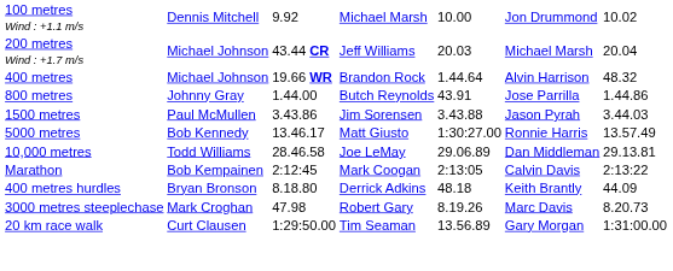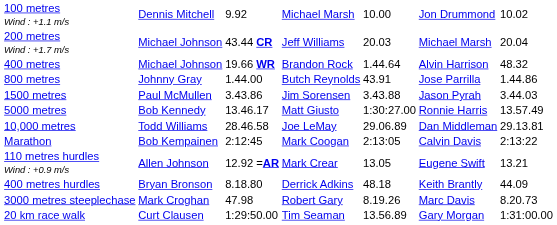 <table>
 <tr>
 <td><a href='#'>100 metres</a><br><small><em>Wind : +1.1 m/s</em></small></td>
 <td><a href='#'>Dennis Mitchell</a></td>
 <td>9.92</td>
 <td><a href='#'>Michael Marsh</a></td>
 <td>10.00</td>
 <td><a href='#'>Jon Drummond</a></td>
 <td>10.02</td>
 </tr>
 <tr>
 <td><a href='#'>200 metres</a><br><small><em>Wind : +1.7 m/s</em></small></td>
 <td><a href='#'>Michael Johnson</a></td>
 <td>43.44  <strong><a href='#'>CR</a></strong></td>
 <td><a href='#'>Jeff Williams</a></td>
 <td>20.03</td>
 <td><a href='#'>Michael Marsh</a></td>
 <td>20.04</td>
 </tr>
 <tr>
 <td><a href='#'>400 metres</a></td>
 <td><a href='#'>Michael Johnson</a></td>
 <td>19.66 <strong><a href='#'>WR</a></strong></td>
 <td><a href='#'>Brandon Rock</a></td>
 <td>1.44.64</td>
 <td><a href='#'>Alvin Harrison</a></td>
 <td>48.32</td>
 </tr>
 <tr>
 <td><a href='#'>800 metres</a></td>
 <td><a href='#'>Johnny Gray</a></td>
 <td>1.44.00</td>
 <td><a href='#'>Butch Reynolds</a></td>
 <td>43.91</td>
 <td><a href='#'>Jose Parrilla</a></td>
 <td>1.44.86</td>
 </tr>
 <tr>
 <td><a href='#'>1500 metres</a></td>
 <td><a href='#'>Paul McMullen</a></td>
 <td>3.43.86</td>
 <td><a href='#'>Jim Sorensen</a></td>
 <td>3.43.88</td>
 <td><a href='#'>Jason Pyrah</a></td>
 <td>3.44.03</td>
 </tr>
 <tr>
 <td><a href='#'>5000 metres</a></td>
 <td><a href='#'>Bob Kennedy</a></td>
 <td>13.46.17</td>
 <td><a href='#'>Matt Giusto</a></td>
 <td>1:30:27.00</td>
 <td><a href='#'>Ronnie Harris</a></td>
 <td>13.57.49</td>
 </tr>
 <tr>
 <td><a href='#'>10,000 metres</a></td>
 <td><a href='#'>Todd Williams</a></td>
 <td>28.46.58</td>
 <td><a href='#'>Joe LeMay</a></td>
 <td>29.06.89</td>
 <td><a href='#'>Dan Middleman</a></td>
 <td>29.13.81</td>
 </tr>
 <tr>
 <td><a href='#'>Marathon</a></td>
 <td><a href='#'>Bob Kempainen</a></td>
 <td>2:12:45</td>
 <td><a href='#'>Mark Coogan</a></td>
 <td>2:13:05</td>
 <td><a href='#'>Calvin Davis</a></td>
 <td>2:13:22</td>
 </tr>
 <tr>
+<td><a href='#'>110 metres hurdles</a><br><small><em>Wind : +0.9 m/s</em></small></td>
+<td><a href='#'>Allen Johnson</a></td>
+<td>12.92	=<strong><a href='#'>AR</a></strong></td>
+<td><a href='#'>Mark Crear</a></td>
+<td>13.05</td>
+<td><a href='#'>Eugene Swift</a></td>
+<td>13.21</td>
+</tr>
+<tr>
 <td><a href='#'>400 metres hurdles</a></td>
 <td><a href='#'>Bryan Bronson</a></td>
 <td>8.18.80</td>
 <td><a href='#'>Derrick Adkins</a></td>
 <td>48.18</td>
 <td><a href='#'>Keith Brantly</a></td>
 <td>44.09</td>
 </tr>
 <tr>
 <td><a href='#'>3000 metres steeplechase</a></td>
 <td><a href='#'>Mark Croghan</a></td>
 <td>47.98</td>
 <td><a href='#'>Robert Gary</a></td>
 <td>8.19.26</td>
 <td><a href='#'>Marc Davis</a></td>
 <td>8.20.73</td>
 </tr>
 <tr>
 <td><a href='#'>20 km race walk</a></td>
 <td><a href='#'>Curt Clausen</a></td>
 <td>1:29:50.00</td>
 <td><a href='#'>Tim Seaman</a></td>
 <td>13.56.89</td>
 <td><a href='#'>Gary Morgan</a></td>
 <td>1:31:00.00</td>
 </tr>
 </table>
